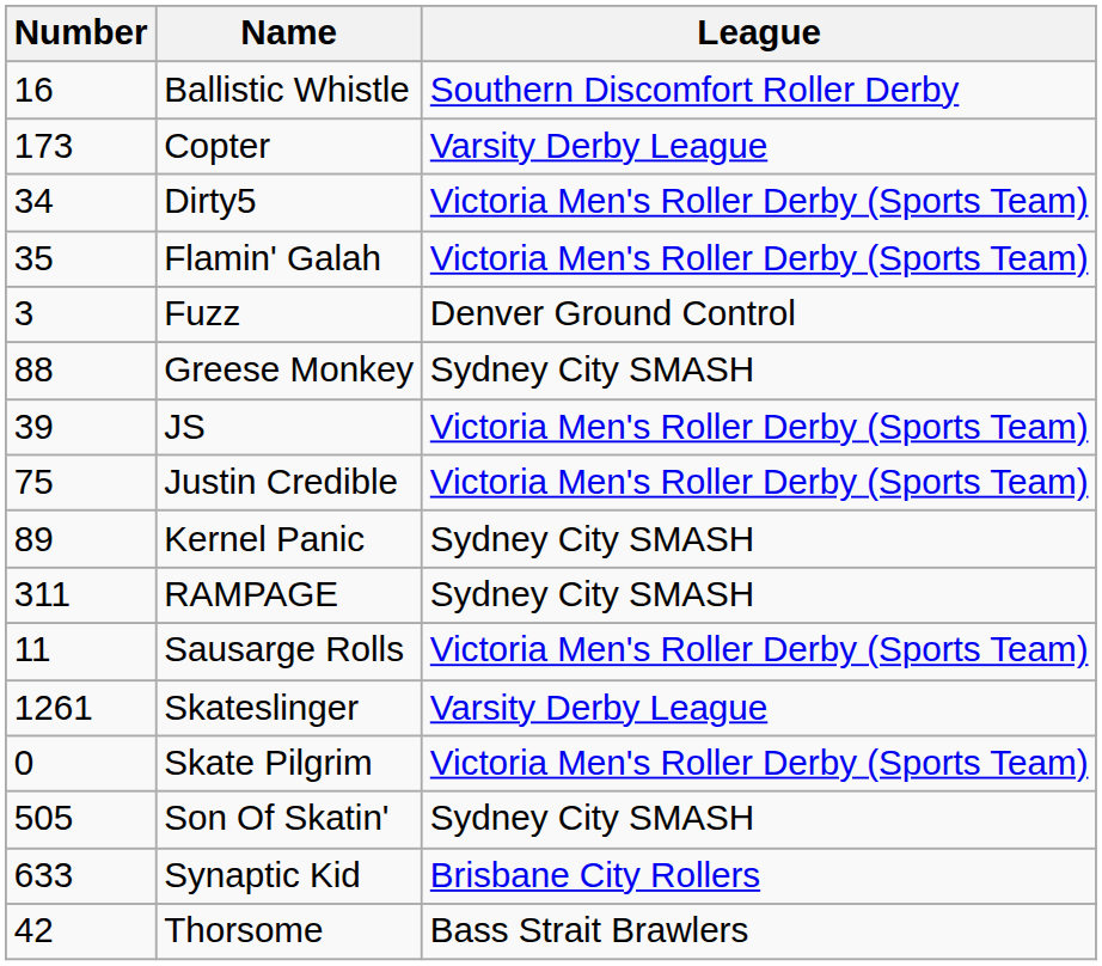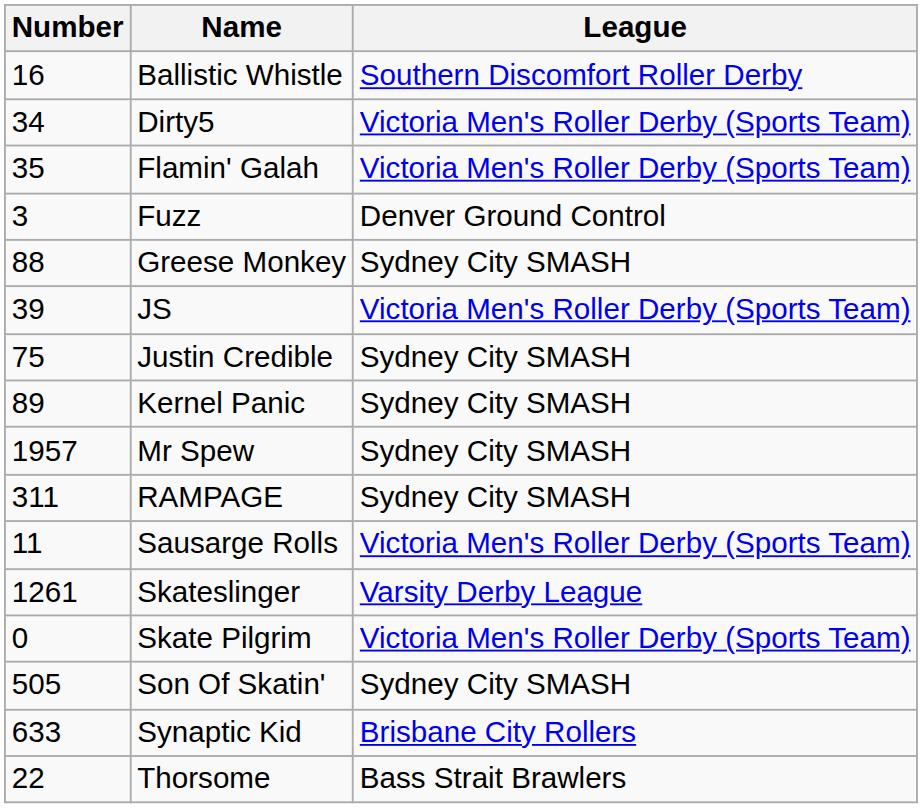 <table class="wikitable sortable">
 <tr>
 <th>Number</th>
 <th>Name</th>
 <th>League</th>
 </tr>
 <tr>
 <td>16</td>
 <td>Ballistic Whistle</td>
 <td><a href='#'>Southern Discomfort Roller Derby</a></td>
-</tr>
-<tr>
-<td>173</td>
-<td>Copter</td>
-<td><a href='#'>Varsity Derby League</a></td>
 </tr>
 <tr>
 <td>34</td>
 <td>Dirty5</td>
 <td><a href='#'>Victoria Men's Roller Derby (Sports Team)</a></td>
 </tr>
 <tr>
 <td>35</td>
 <td>Flamin' Galah</td>
 <td><a href='#'>Victoria Men's Roller Derby (Sports Team)</a></td>
 </tr>
 <tr>
 <td>3</td>
 <td>Fuzz</td>
 <td>Denver Ground Control</td>
 </tr>
 <tr>
 <td>88</td>
 <td>Greese Monkey</td>
 <td>Sydney City SMASH</td>
 </tr>
 <tr>
 <td>39</td>
 <td>JS</td>
 <td><a href='#'>Victoria Men's Roller Derby (Sports Team)</a></td>
 </tr>
 <tr>
 <td>75</td>
 <td>Justin Credible</td>
-<td><a href='#'>Victoria Men's Roller Derby (Sports Team)</a></td>
+<td>Sydney City SMASH</td>
 </tr>
 <tr>
 <td>89</td>
 <td>Kernel Panic</td>
+<td>Sydney City SMASH</td>
+</tr>
+<tr>
+<td>1957</td>
+<td>Mr Spew</td>
 <td>Sydney City SMASH</td>
 </tr>
 <tr>
 <td>311</td>
 <td>RAMPAGE</td>
 <td>Sydney City SMASH</td>
 </tr>
 <tr>
 <td>11</td>
 <td>Sausarge Rolls</td>
 <td><a href='#'>Victoria Men's Roller Derby (Sports Team)</a></td>
 </tr>
 <tr>
 <td>1261</td>
 <td>Skateslinger</td>
 <td><a href='#'>Varsity Derby League</a></td>
 </tr>
 <tr>
 <td>0</td>
 <td>Skate Pilgrim</td>
 <td><a href='#'>Victoria Men's Roller Derby (Sports Team)</a></td>
 </tr>
 <tr>
 <td>505</td>
 <td>Son Of Skatin'</td>
 <td>Sydney City SMASH</td>
 </tr>
 <tr>
 <td>633</td>
 <td>Synaptic Kid</td>
 <td><a href='#'>Brisbane City Rollers</a></td>
 </tr>
 <tr>
-<td>42</td>
+<td>22</td>
 <td>Thorsome</td>
 <td>Bass Strait Brawlers</td>
 </tr>
 </table>
